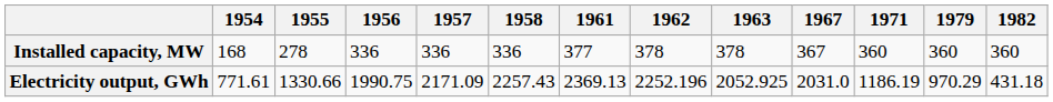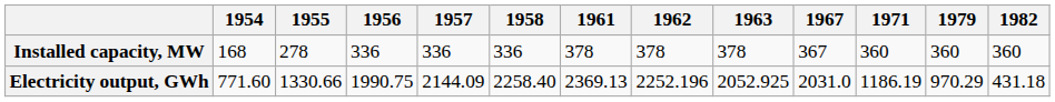 <table class="wikitable">
 <tr>
 <th></th>
 <th>1954</th>
 <th>1955</th>
 <th>1956</th>
 <th>1957</th>
 <th>1958</th>
 <th>1961</th>
 <th>1962</th>
 <th>1963</th>
 <th>1967</th>
 <th>1971</th>
 <th>1979</th>
 <th>1982</th>
 </tr>
 <tr>
 <th>Installed  capacity, MW</th>
 <td>168</td>
 <td>278</td>
 <td>336</td>
 <td>336</td>
 <td>336</td>
-<td>377</td>
+<td>378</td>
 <td>378</td>
 <td>378</td>
 <td>367</td>
 <td>360</td>
 <td>360</td>
 <td>360</td>
 </tr>
 <tr>
 <th>Electricity  output, GWh</th>
-<td>771.61</td>
+<td>771.60</td>
 <td>1330.66</td>
 <td>1990.75</td>
-<td>2171.09</td>
-<td>2257.43</td>
+<td>2144.09</td>
+<td>2258.40</td>
 <td>2369.13</td>
 <td>2252.196</td>
 <td>2052.925</td>
 <td>2031.0</td>
 <td>1186.19</td>
 <td>970.29</td>
 <td>431.18</td>
 </tr>
 </table>
